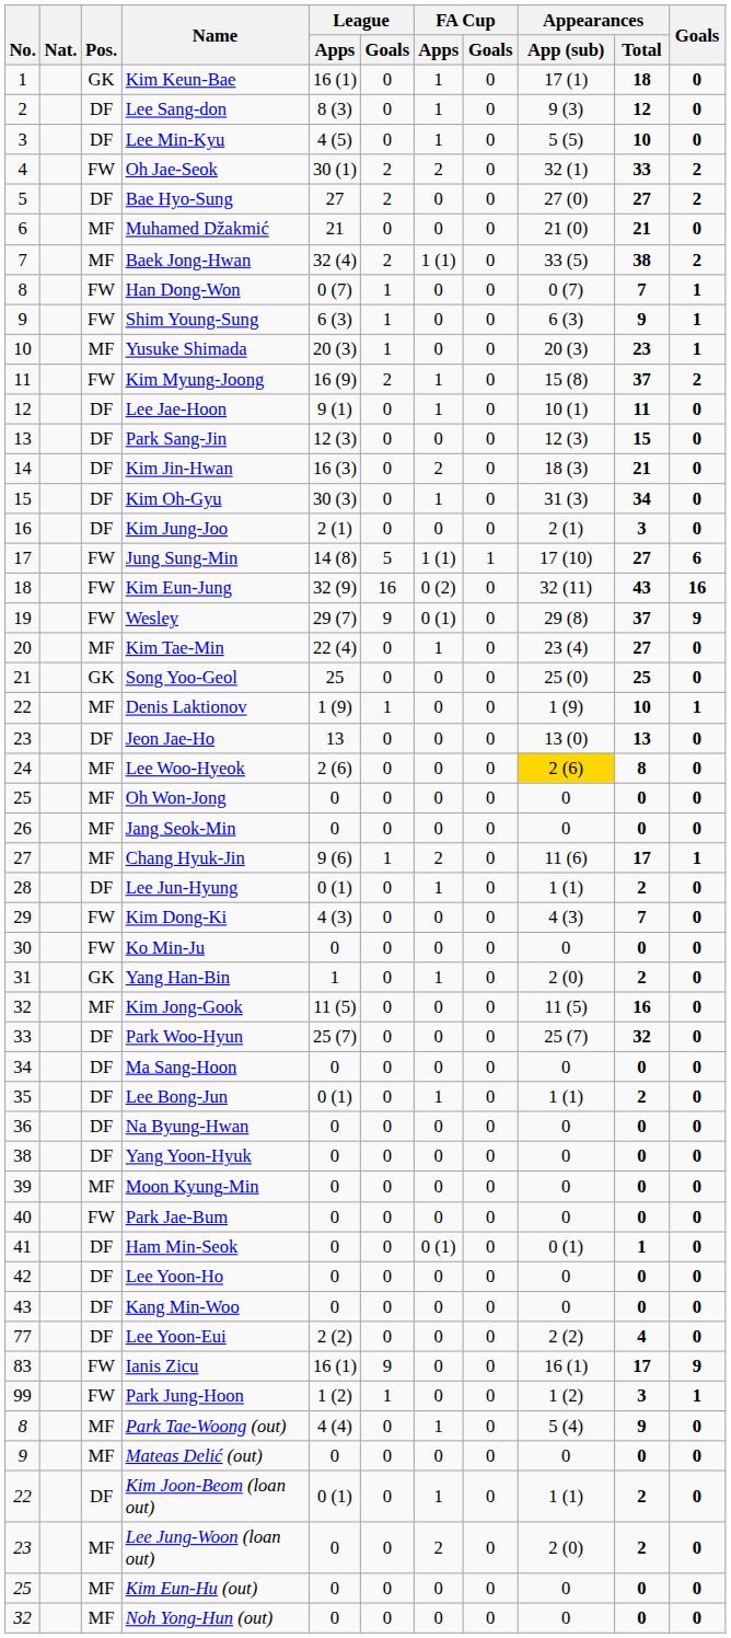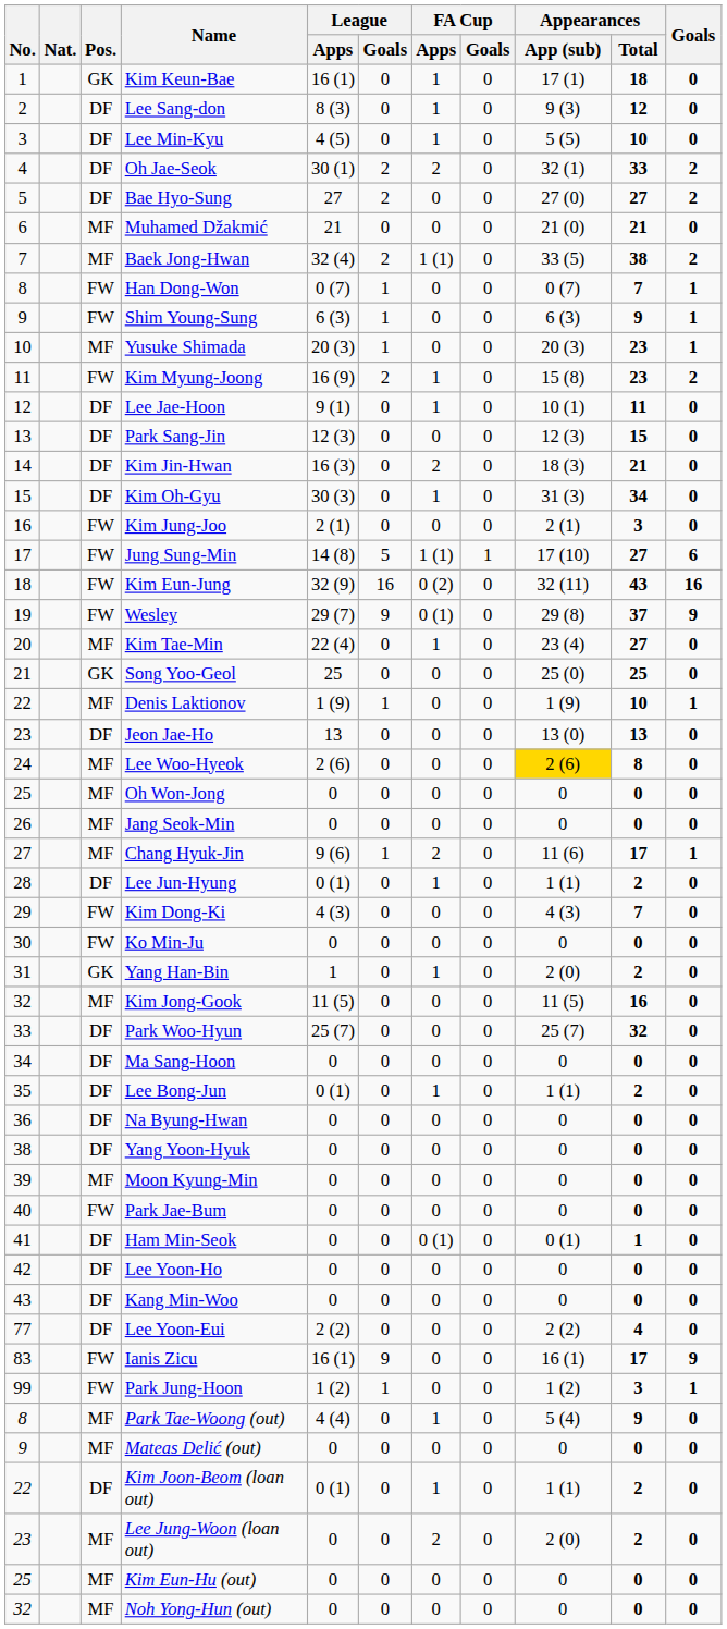 <table class="wikitable" style="font-size: 95%; text-align: center;">
 <tr>
 <th rowspan="2" valign="bottom">No.</th>
 <th rowspan="2" valign="bottom">Nat.</th>
 <th rowspan="2" valign="bottom">Pos.</th>
 <th rowspan="2" width="150">Name</th>
 <th colspan="2" width="80">League</th>
 <th colspan="2" width="80">FA Cup</th>
 <th colspan="2" width="120">Appearances</th>
 <th rowspan="2" width="40">Goals</th>
 </tr>
 <tr>
 <th>Apps</th>
 <th>Goals</th>
 <th>Apps</th>
 <th>Goals</th>
 <th>App (sub)</th>
 <th>Total</th>
 </tr>
 <tr>
 <td>1</td>
 <td></td>
 <td>GK</td>
 <td align="left"><a href='#'>Kim Keun-Bae</a></td>
 <td>16 (1)</td>
 <td>0</td>
 <td>1</td>
 <td>0</td>
 <td>17 (1)</td>
 <td><strong>18</strong></td>
 <td><strong>0</strong></td>
 </tr>
 <tr>
 <td>2</td>
 <td></td>
 <td>DF</td>
 <td align="left"><a href='#'>Lee Sang-don</a></td>
 <td>8 (3)</td>
 <td>0</td>
 <td>1</td>
 <td>0</td>
 <td>9 (3)</td>
 <td><strong>12</strong></td>
 <td><strong>0</strong></td>
 </tr>
 <tr>
 <td>3</td>
 <td></td>
 <td>DF</td>
 <td align="left"><a href='#'>Lee Min-Kyu</a></td>
 <td>4 (5)</td>
 <td>0</td>
 <td>1</td>
 <td>0</td>
 <td>5 (5)</td>
 <td><strong>10</strong></td>
 <td><strong>0</strong></td>
 </tr>
 <tr>
 <td>4</td>
 <td></td>
-<td>FW</td>
+<td>DF</td>
 <td align="left"><a href='#'>Oh Jae-Seok</a></td>
 <td>30 (1)</td>
 <td>2</td>
 <td>2</td>
 <td>0</td>
 <td>32 (1)</td>
 <td><strong>33</strong></td>
 <td><strong>2</strong></td>
 </tr>
 <tr>
 <td>5</td>
 <td></td>
 <td>DF</td>
 <td align="left"><a href='#'>Bae Hyo-Sung</a></td>
 <td>27</td>
 <td>2</td>
 <td>0</td>
 <td>0</td>
 <td>27 (0)</td>
 <td><strong>27</strong></td>
 <td><strong>2</strong></td>
 </tr>
 <tr>
 <td>6</td>
 <td></td>
 <td>MF</td>
 <td align="left"><a href='#'>Muhamed Džakmić</a></td>
 <td>21</td>
 <td>0</td>
 <td>0</td>
 <td>0</td>
 <td>21 (0)</td>
 <td><strong>21</strong></td>
 <td><strong>0</strong></td>
 </tr>
 <tr>
 <td>7</td>
 <td></td>
 <td>MF</td>
 <td align="left"><a href='#'>Baek Jong-Hwan</a></td>
 <td>32 (4)</td>
 <td>2</td>
 <td>1 (1)</td>
 <td>0</td>
 <td>33 (5)</td>
 <td><strong>38</strong></td>
 <td><strong>2</strong></td>
 </tr>
 <tr>
 <td>8</td>
 <td></td>
 <td>FW</td>
 <td align="left"><a href='#'>Han Dong-Won</a></td>
 <td>0 (7)</td>
 <td>1</td>
 <td>0</td>
 <td>0</td>
 <td>0 (7)</td>
 <td><strong>7</strong></td>
 <td><strong>1</strong></td>
 </tr>
 <tr>
 <td>9</td>
 <td></td>
 <td>FW</td>
 <td align="left"><a href='#'>Shim Young-Sung</a></td>
 <td>6 (3)</td>
 <td>1</td>
 <td>0</td>
 <td>0</td>
 <td>6 (3)</td>
 <td><strong>9</strong></td>
 <td><strong>1</strong></td>
 </tr>
 <tr>
 <td>10</td>
 <td></td>
 <td>MF</td>
 <td align="left"><a href='#'>Yusuke Shimada</a></td>
 <td>20 (3)</td>
 <td>1</td>
 <td>0</td>
 <td>0</td>
 <td>20 (3)</td>
 <td><strong>23</strong></td>
 <td><strong>1</strong></td>
 </tr>
 <tr>
 <td>11</td>
 <td></td>
 <td>FW</td>
 <td align="left"><a href='#'>Kim Myung-Joong</a></td>
 <td>16 (9)</td>
 <td>2</td>
 <td>1</td>
 <td>0</td>
 <td>15 (8)</td>
-<td><strong>37</strong></td>
+<td><strong>23</strong></td>
 <td><strong>2</strong></td>
 </tr>
 <tr>
 <td>12</td>
 <td></td>
 <td>DF</td>
 <td align="left"><a href='#'>Lee Jae-Hoon</a></td>
 <td>9 (1)</td>
 <td>0</td>
 <td>1</td>
 <td>0</td>
 <td>10 (1)</td>
 <td><strong>11</strong></td>
 <td><strong>0</strong></td>
 </tr>
 <tr>
 <td>13</td>
 <td></td>
 <td>DF</td>
 <td align="left"><a href='#'>Park Sang-Jin</a></td>
 <td>12 (3)</td>
 <td>0</td>
 <td>0</td>
 <td>0</td>
 <td>12 (3)</td>
 <td><strong>15</strong></td>
 <td><strong>0</strong></td>
 </tr>
 <tr>
 <td>14</td>
 <td></td>
 <td>DF</td>
 <td align="left"><a href='#'>Kim Jin-Hwan</a></td>
 <td>16 (3)</td>
 <td>0</td>
 <td>2</td>
 <td>0</td>
 <td>18 (3)</td>
 <td><strong>21</strong></td>
 <td><strong>0</strong></td>
 </tr>
 <tr>
 <td>15</td>
 <td></td>
 <td>DF</td>
 <td align="left"><a href='#'>Kim Oh-Gyu</a></td>
 <td>30 (3)</td>
 <td>0</td>
 <td>1</td>
 <td>0</td>
 <td>31 (3)</td>
 <td><strong>34</strong></td>
 <td><strong>0</strong></td>
 </tr>
 <tr>
 <td>16</td>
 <td></td>
-<td>DF</td>
+<td>FW</td>
 <td align="left"><a href='#'>Kim Jung-Joo</a></td>
 <td>2 (1)</td>
 <td>0</td>
 <td>0</td>
 <td>0</td>
 <td>2 (1)</td>
 <td><strong>3</strong></td>
 <td><strong>0</strong></td>
 </tr>
 <tr>
 <td>17</td>
 <td></td>
 <td>FW</td>
 <td align="left"><a href='#'>Jung Sung-Min</a></td>
 <td>14 (8)</td>
 <td>5</td>
 <td>1 (1)</td>
 <td>1</td>
 <td>17 (10)</td>
 <td><strong>27</strong></td>
 <td><strong>6</strong></td>
 </tr>
 <tr>
 <td>18</td>
 <td></td>
 <td>FW</td>
 <td align="left"><a href='#'>Kim Eun-Jung</a></td>
 <td>32 (9)</td>
 <td>16</td>
 <td>0 (2)</td>
 <td>0</td>
 <td>32 (11)</td>
 <td><strong>43</strong></td>
 <td><strong>16</strong></td>
 </tr>
 <tr>
 <td>19</td>
 <td></td>
 <td>FW</td>
 <td align="left"><a href='#'>Wesley</a></td>
 <td>29 (7)</td>
 <td>9</td>
 <td>0 (1)</td>
 <td>0</td>
 <td>29 (8)</td>
 <td><strong>37</strong></td>
 <td><strong>9</strong></td>
 </tr>
 <tr>
 <td>20</td>
 <td></td>
 <td>MF</td>
 <td align="left"><a href='#'>Kim Tae-Min</a></td>
 <td>22 (4)</td>
 <td>0</td>
 <td>1</td>
 <td>0</td>
 <td>23 (4)</td>
 <td><strong>27</strong></td>
 <td><strong>0</strong></td>
 </tr>
 <tr>
 <td>21</td>
 <td></td>
 <td>GK</td>
 <td align="left"><a href='#'>Song Yoo-Geol</a></td>
 <td>25</td>
 <td>0</td>
 <td>0</td>
 <td>0</td>
 <td>25 (0)</td>
 <td><strong>25</strong></td>
 <td><strong>0</strong></td>
 </tr>
 <tr>
 <td>22</td>
 <td></td>
 <td>MF</td>
 <td align="left"><a href='#'>Denis Laktionov</a></td>
 <td>1 (9)</td>
 <td>1</td>
 <td>0</td>
 <td>0</td>
 <td>1 (9)</td>
 <td><strong>10</strong></td>
 <td><strong>1</strong></td>
 </tr>
 <tr>
 <td>23</td>
 <td></td>
 <td>DF</td>
 <td align="left"><a href='#'>Jeon Jae-Ho</a></td>
 <td>13</td>
 <td>0</td>
 <td>0</td>
 <td>0</td>
 <td>13 (0)</td>
 <td><strong>13</strong></td>
 <td><strong>0</strong></td>
 </tr>
 <tr>
 <td>24</td>
 <td></td>
 <td>MF</td>
 <td align="left"><a href='#'>Lee Woo-Hyeok</a></td>
 <td>2 (6)</td>
 <td>0</td>
 <td>0</td>
 <td>0</td>
 <td style="background: gold;">2 (6)</td>
 <td><strong>8</strong></td>
 <td><strong>0</strong></td>
 </tr>
 <tr>
 <td>25</td>
 <td></td>
 <td>MF</td>
 <td align="left"><a href='#'>Oh Won-Jong</a></td>
 <td>0</td>
 <td>0</td>
 <td>0</td>
 <td>0</td>
 <td>0</td>
 <td><strong>0</strong></td>
 <td><strong>0</strong></td>
 </tr>
 <tr>
 <td>26</td>
 <td></td>
 <td>MF</td>
 <td align="left"><a href='#'>Jang Seok-Min</a></td>
 <td>0</td>
 <td>0</td>
 <td>0</td>
 <td>0</td>
 <td>0</td>
 <td><strong>0</strong></td>
 <td><strong>0</strong></td>
 </tr>
 <tr>
 <td>27</td>
 <td></td>
 <td>MF</td>
 <td align="left"><a href='#'>Chang Hyuk-Jin</a></td>
 <td>9 (6)</td>
 <td>1</td>
 <td>2</td>
 <td>0</td>
 <td>11 (6)</td>
 <td><strong>17</strong></td>
 <td><strong>1</strong></td>
 </tr>
 <tr>
 <td>28</td>
 <td></td>
 <td>DF</td>
 <td align="left"><a href='#'>Lee Jun-Hyung</a></td>
 <td>0 (1)</td>
 <td>0</td>
 <td>1</td>
 <td>0</td>
 <td>1 (1)</td>
 <td><strong>2</strong></td>
 <td><strong>0</strong></td>
 </tr>
 <tr>
 <td>29</td>
 <td></td>
 <td>FW</td>
 <td align="left"><a href='#'>Kim Dong-Ki</a></td>
 <td>4 (3)</td>
 <td>0</td>
 <td>0</td>
 <td>0</td>
 <td>4 (3)</td>
 <td><strong>7</strong></td>
 <td><strong>0</strong></td>
 </tr>
 <tr>
 <td>30</td>
 <td></td>
 <td>FW</td>
 <td align="left"><a href='#'>Ko Min-Ju</a></td>
 <td>0</td>
 <td>0</td>
 <td>0</td>
 <td>0</td>
 <td>0</td>
 <td><strong>0</strong></td>
 <td><strong>0</strong></td>
 </tr>
 <tr>
 <td>31</td>
 <td></td>
 <td>GK</td>
 <td align="left"><a href='#'>Yang Han-Bin</a></td>
 <td>1</td>
 <td>0</td>
 <td>1</td>
 <td>0</td>
 <td>2 (0)</td>
 <td><strong>2</strong></td>
 <td><strong>0</strong></td>
 </tr>
 <tr>
 <td>32</td>
 <td></td>
 <td>MF</td>
 <td align="left"><a href='#'>Kim Jong-Gook</a></td>
 <td>11 (5)</td>
 <td>0</td>
 <td>0</td>
 <td>0</td>
 <td>11 (5)</td>
 <td><strong>16</strong></td>
 <td><strong>0</strong></td>
 </tr>
 <tr>
 <td>33</td>
 <td></td>
 <td>DF</td>
 <td align="left"><a href='#'>Park Woo-Hyun</a></td>
 <td>25 (7)</td>
 <td>0</td>
 <td>0</td>
 <td>0</td>
 <td>25 (7)</td>
 <td><strong>32</strong></td>
 <td><strong>0</strong></td>
 </tr>
 <tr>
 <td>34</td>
 <td></td>
 <td>DF</td>
 <td align="left"><a href='#'>Ma Sang-Hoon</a></td>
 <td>0</td>
 <td>0</td>
 <td>0</td>
 <td>0</td>
 <td>0</td>
 <td><strong>0</strong></td>
 <td><strong>0</strong></td>
 </tr>
 <tr>
 <td>35</td>
 <td></td>
 <td>DF</td>
 <td align="left"><a href='#'>Lee Bong-Jun</a></td>
 <td>0 (1)</td>
 <td>0</td>
 <td>1</td>
 <td>0</td>
 <td>1 (1)</td>
 <td><strong>2</strong></td>
 <td><strong>0</strong></td>
 </tr>
 <tr>
 <td>36</td>
 <td></td>
 <td>DF</td>
 <td align="left"><a href='#'>Na Byung-Hwan</a></td>
 <td>0</td>
 <td>0</td>
 <td>0</td>
 <td>0</td>
 <td>0</td>
 <td><strong>0</strong></td>
 <td><strong>0</strong></td>
 </tr>
 <tr>
 <td>38</td>
 <td></td>
 <td>DF</td>
 <td align="left"><a href='#'>Yang Yoon-Hyuk</a></td>
 <td>0</td>
 <td>0</td>
 <td>0</td>
 <td>0</td>
 <td>0</td>
 <td><strong>0</strong></td>
 <td><strong>0</strong></td>
 </tr>
 <tr>
 <td>39</td>
 <td></td>
 <td>MF</td>
 <td align="left"><a href='#'>Moon Kyung-Min</a></td>
 <td>0</td>
 <td>0</td>
 <td>0</td>
 <td>0</td>
 <td>0</td>
 <td><strong>0</strong></td>
 <td><strong>0</strong></td>
 </tr>
 <tr>
 <td>40</td>
 <td></td>
 <td>FW</td>
 <td align="left"><a href='#'>Park Jae-Bum</a></td>
 <td>0</td>
 <td>0</td>
 <td>0</td>
 <td>0</td>
 <td>0</td>
 <td><strong>0</strong></td>
 <td><strong>0</strong></td>
 </tr>
 <tr>
 <td>41</td>
 <td></td>
 <td>DF</td>
 <td align="left"><a href='#'>Ham Min-Seok</a></td>
 <td>0</td>
 <td>0</td>
 <td>0 (1)</td>
 <td>0</td>
 <td>0 (1)</td>
 <td><strong>1</strong></td>
 <td><strong>0</strong></td>
 </tr>
 <tr>
 <td>42</td>
 <td></td>
 <td>DF</td>
 <td align="left"><a href='#'>Lee Yoon-Ho</a></td>
 <td>0</td>
 <td>0</td>
 <td>0</td>
 <td>0</td>
 <td>0</td>
 <td><strong>0</strong></td>
 <td><strong>0</strong></td>
 </tr>
 <tr>
 <td>43</td>
 <td></td>
 <td>DF</td>
 <td align="left"><a href='#'>Kang Min-Woo</a></td>
 <td>0</td>
 <td>0</td>
 <td>0</td>
 <td>0</td>
 <td>0</td>
 <td><strong>0</strong></td>
 <td><strong>0</strong></td>
 </tr>
 <tr>
 <td>77</td>
 <td></td>
 <td>DF</td>
 <td align="left"><a href='#'>Lee Yoon-Eui</a></td>
 <td>2 (2)</td>
 <td>0</td>
 <td>0</td>
 <td>0</td>
 <td>2 (2)</td>
 <td><strong>4</strong></td>
 <td><strong>0</strong></td>
 </tr>
 <tr>
 <td>83</td>
 <td></td>
 <td>FW</td>
 <td align="left"><a href='#'>Ianis Zicu</a></td>
 <td>16 (1)</td>
 <td>9</td>
 <td>0</td>
 <td>0</td>
 <td>16 (1)</td>
 <td><strong>17</strong></td>
 <td><strong>9</strong></td>
 </tr>
 <tr>
 <td>99</td>
 <td></td>
 <td>FW</td>
 <td align="left"><a href='#'>Park Jung-Hoon</a></td>
 <td>1 (2)</td>
 <td>1</td>
 <td>0</td>
 <td>0</td>
 <td>1 (2)</td>
 <td><strong>3</strong></td>
 <td><strong>1</strong></td>
 </tr>
 <tr>
 <td><em>8</em></td>
 <td></td>
 <td>MF</td>
 <td align="left"><em><a href='#'>Park Tae-Woong</a> (out)</em></td>
 <td>4 (4)</td>
 <td>0</td>
 <td>1</td>
 <td>0</td>
 <td>5 (4)</td>
 <td><strong>9</strong></td>
 <td><strong>0</strong></td>
 </tr>
 <tr>
 <td><em>9</em></td>
 <td></td>
 <td>MF</td>
 <td align="left"><em><a href='#'>Mateas Delić</a> (out)</em></td>
 <td>0</td>
 <td>0</td>
 <td>0</td>
 <td>0</td>
 <td>0</td>
 <td><strong>0</strong></td>
 <td><strong>0</strong></td>
 </tr>
 <tr>
 <td><em>22</em></td>
 <td></td>
 <td>DF</td>
 <td align="left"><em><a href='#'>Kim Joon-Beom</a> (loan out)</em></td>
 <td>0 (1)</td>
 <td>0</td>
 <td>1</td>
 <td>0</td>
 <td>1 (1)</td>
 <td><strong>2</strong></td>
 <td><strong>0</strong></td>
 </tr>
 <tr>
 <td><em>23</em></td>
 <td></td>
 <td>MF</td>
 <td align="left"><em><a href='#'>Lee Jung-Woon</a> (loan out)</em></td>
 <td>0</td>
 <td>0</td>
 <td>2</td>
 <td>0</td>
 <td>2 (0)</td>
 <td><strong>2</strong></td>
 <td><strong>0</strong></td>
 </tr>
 <tr>
 <td><em>25</em></td>
 <td></td>
 <td>MF</td>
 <td align="left"><em><a href='#'>Kim Eun-Hu</a> (out)</em></td>
 <td>0</td>
 <td>0</td>
 <td>0</td>
 <td>0</td>
 <td>0</td>
 <td><strong>0</strong></td>
 <td><strong>0</strong></td>
 </tr>
 <tr>
 <td><em>32</em></td>
 <td></td>
 <td>MF</td>
 <td align="left"><em><a href='#'>Noh Yong-Hun</a> (out)</em></td>
 <td>0</td>
 <td>0</td>
 <td>0</td>
 <td>0</td>
 <td>0</td>
 <td><strong>0</strong></td>
 <td><strong>0</strong></td>
 </tr>
 </table>
